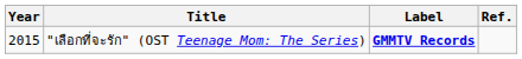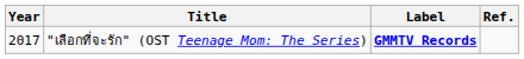 <table class="wikitable sortable">
 <tr>
 <th scope="col">Year</th>
 <th scope="col">Title</th>
 <th scope="col">Label</th>
 <th scope="col" class="unsortable">Ref.</th>
 </tr>
 <tr>
-<td>2015</td>
+<td>2017</td>
 <td>"เลือกที่จะรัก" (OST <em><a href='#'>Teenage Mom: The Series</a></em>)</td>
 <td><strong><a href='#'>GMMTV Records</a></strong></td>
 <td style="text-align: center;"></td>
 </tr>
 </table>
